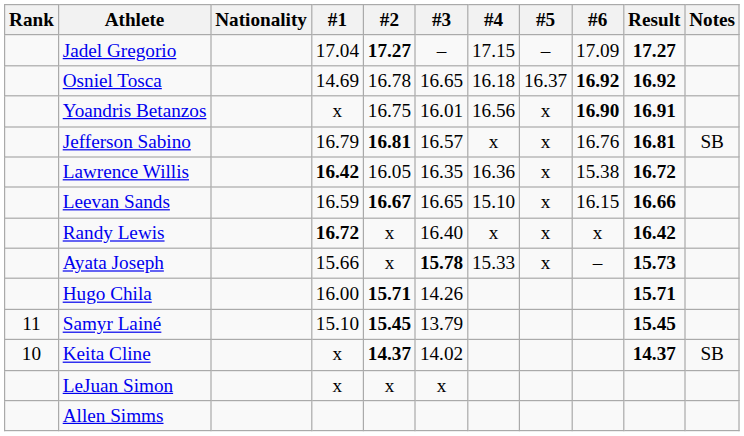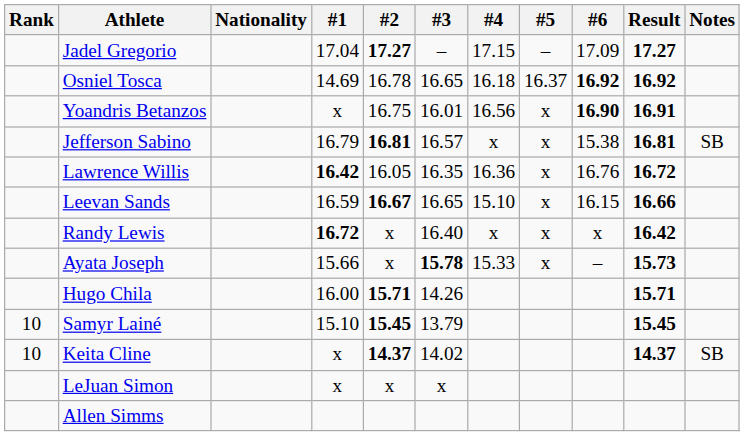 <table class="wikitable sortable" style="text-align:center">
 <tr>
 <th>Rank</th>
 <th>Athlete</th>
 <th>Nationality</th>
 <th>#1</th>
 <th>#2</th>
 <th>#3</th>
 <th>#4</th>
 <th>#5</th>
 <th>#6</th>
 <th>Result</th>
 <th>Notes</th>
 </tr>
 <tr>
 <td></td>
 <td align="left"><a href='#'>Jadel Gregorio</a></td>
 <td align=left></td>
 <td>17.04</td>
 <td><strong>17.27</strong></td>
 <td>–</td>
 <td>17.15</td>
 <td>–</td>
 <td>17.09</td>
 <td><strong>17.27</strong></td>
 <td></td>
 </tr>
 <tr>
 <td></td>
 <td align="left"><a href='#'>Osniel Tosca</a></td>
 <td align=left></td>
 <td>14.69</td>
 <td>16.78</td>
 <td>16.65</td>
 <td>16.18</td>
 <td>16.37</td>
 <td><strong>16.92</strong></td>
 <td><strong>16.92</strong></td>
 <td></td>
 </tr>
 <tr>
 <td></td>
 <td align="left"><a href='#'>Yoandris Betanzos</a></td>
 <td align=left></td>
 <td>x</td>
 <td>16.75</td>
 <td>16.01</td>
 <td>16.56</td>
 <td>x</td>
 <td><strong>16.90</strong></td>
 <td><strong>16.91</strong></td>
 <td></td>
 </tr>
 <tr>
 <td></td>
 <td align="left"><a href='#'>Jefferson Sabino</a></td>
 <td align=left></td>
 <td>16.79</td>
 <td><strong>16.81</strong></td>
 <td>16.57</td>
 <td>x</td>
 <td>x</td>
-<td>16.76</td>
+<td>15.38</td>
 <td><strong>16.81</strong></td>
 <td>SB</td>
 </tr>
 <tr>
 <td></td>
 <td align="left"><a href='#'>Lawrence Willis</a></td>
 <td align=left></td>
 <td><strong>16.42</strong></td>
 <td>16.05</td>
 <td>16.35</td>
 <td>16.36</td>
 <td>x</td>
-<td>15.38</td>
+<td>16.76</td>
 <td><strong>16.72</strong></td>
 <td></td>
 </tr>
 <tr>
 <td></td>
 <td align="left"><a href='#'>Leevan Sands</a></td>
 <td align=left></td>
 <td>16.59</td>
 <td><strong>16.67</strong></td>
 <td>16.65</td>
 <td>15.10</td>
 <td>x</td>
 <td>16.15</td>
 <td><strong>16.66</strong></td>
 <td></td>
 </tr>
 <tr>
 <td></td>
 <td align="left"><a href='#'>Randy Lewis</a></td>
 <td align=left></td>
 <td><strong>16.72</strong></td>
 <td>x</td>
 <td>16.40</td>
 <td>x</td>
 <td>x</td>
 <td>x</td>
 <td><strong>16.42</strong></td>
 <td></td>
 </tr>
 <tr>
 <td></td>
 <td align="left"><a href='#'>Ayata Joseph</a></td>
 <td align=left></td>
 <td>15.66</td>
 <td>x</td>
 <td><strong>15.78</strong></td>
 <td>15.33</td>
 <td>x</td>
 <td>–</td>
 <td><strong>15.73</strong></td>
 <td></td>
 </tr>
 <tr>
 <td></td>
 <td align="left"><a href='#'>Hugo Chila</a></td>
 <td align=left></td>
 <td>16.00</td>
 <td><strong>15.71</strong></td>
 <td>14.26</td>
 <td></td>
 <td></td>
 <td></td>
 <td><strong>15.71</strong></td>
 <td></td>
 </tr>
 <tr>
-<td>11</td>
+<td>10</td>
 <td align="left"><a href='#'>Samyr Lainé</a></td>
 <td align=left></td>
 <td>15.10</td>
 <td><strong>15.45</strong></td>
 <td>13.79</td>
 <td></td>
 <td></td>
 <td></td>
 <td><strong>15.45</strong></td>
 <td></td>
 </tr>
 <tr>
 <td>10</td>
 <td align="left"><a href='#'>Keita Cline</a></td>
 <td align=left></td>
 <td>x</td>
 <td><strong>14.37</strong></td>
 <td>14.02</td>
 <td></td>
 <td></td>
 <td></td>
 <td><strong>14.37</strong></td>
 <td>SB</td>
 </tr>
 <tr>
 <td></td>
 <td align="left"><a href='#'>LeJuan Simon</a></td>
 <td align=left></td>
 <td>x</td>
 <td>x</td>
 <td>x</td>
 <td></td>
 <td></td>
 <td></td>
 <td><strong></strong></td>
 <td></td>
 </tr>
 <tr>
 <td></td>
 <td align="left"><a href='#'>Allen Simms</a></td>
 <td align=left></td>
 <td></td>
 <td></td>
 <td></td>
 <td></td>
 <td></td>
 <td></td>
 <td><strong></strong></td>
 <td></td>
 </tr>
 </table>
